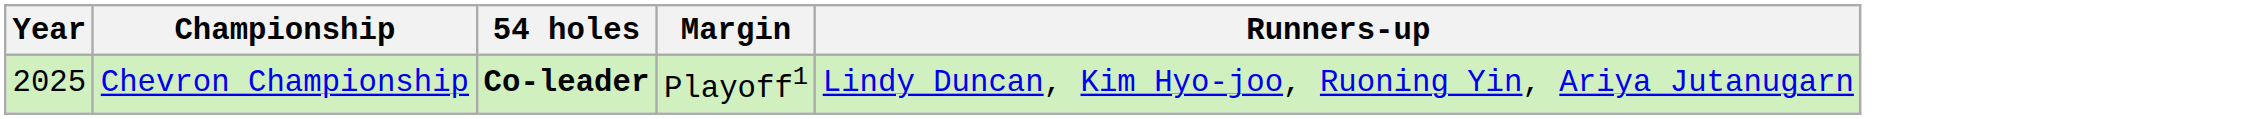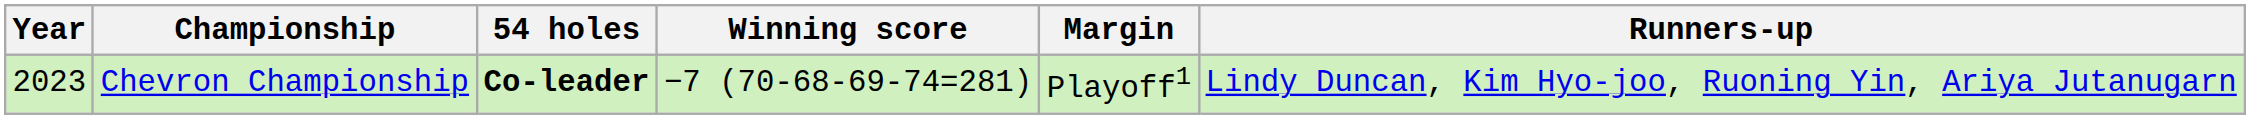 <table class="wikitable">
 <tr>
 <th>Year</th>
 <th>Championship</th>
 <th>54 holes</th>
+<th>Winning score</th>
 <th>Margin</th>
 <th>Runners-up</th>
 </tr>
 <tr style="background:#D0F0C0;">
-<td>2025</td>
+<td>2023</td>
 <td><a href='#'>Chevron Championship</a></td>
 <td><strong>Co-leader</strong></td>
+<td>−7 (70-68-69-74=281)</td>
 <td>Playoff<sup>1</sup></td>
 <td> <a href='#'>Lindy Duncan</a>,  <a href='#'>Kim Hyo-joo</a>,  <a href='#'>Ruoning Yin</a>,  <a href='#'>Ariya Jutanugarn</a></td>
 </tr>
 </table>
